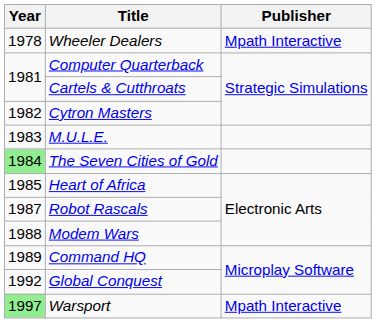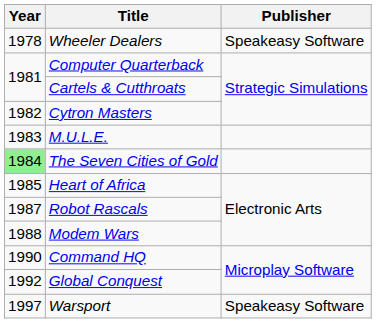 <table class="wikitable sortable">
 <tr>
 <th>Year</th>
 <th>Title</th>
 <th>Publisher</th>
 </tr>
 <tr>
 <td>1978</td>
 <td><em>Wheeler Dealers</em></td>
-<td><a href='#'>Mpath Interactive</a></td>
+<td>Speakeasy Software</td>
 </tr>
 <tr>
 <td rowspan=2>1981</td>
 <td><em><a href='#'>Computer Quarterback</a></em></td>
 <td rowspan=3><a href='#'>Strategic Simulations</a></td>
 </tr>
 <tr>
 <td><em><a href='#'>Cartels & Cutthroats</a></em></td>
 </tr>
 <tr>
 <td>1982</td>
 <td><em><a href='#'>Cytron Masters</a></em></td>
 </tr>
 <tr>
 <td>1983</td>
 <td><em><a href='#'>M.U.L.E.</a></em></td>
 <td></td>
 </tr>
 <tr>
 <td style="background: lightgreen;">1984</td>
 <td><em><a href='#'>The Seven Cities of Gold</a></em></td>
 <td></td>
 </tr>
 <tr>
 <td>1985</td>
 <td><em><a href='#'>Heart of Africa</a></em></td>
 <td rowspan=3>Electronic Arts</td>
 </tr>
 <tr>
 <td>1987</td>
 <td><em><a href='#'>Robot Rascals</a></em></td>
 </tr>
 <tr>
 <td>1988</td>
 <td><em><a href='#'>Modem Wars</a></em></td>
 </tr>
 <tr>
-<td>1989</td>
+<td>1990</td>
 <td><em><a href='#'>Command HQ</a></em></td>
 <td rowspan=2><a href='#'>Microplay Software</a></td>
 </tr>
 <tr>
 <td>1992</td>
 <td><em><a href='#'>Global Conquest</a></em></td>
 </tr>
 <tr>
-<td style="background: lightgreen;">1997</td>
+<td>1997</td>
 <td><em>Warsport</em></td>
-<td><a href='#'>Mpath Interactive</a></td>
+<td>Speakeasy Software</td>
 </tr>
 </table>
